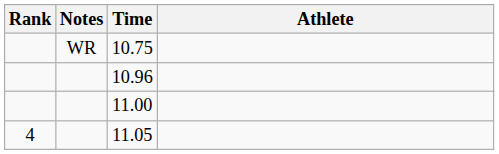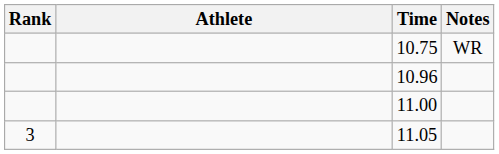 <table class="wikitable" style="text-align:center">
 <tr>
 <th>Rank</th>
+<th Style="width:18em">Athlete</th>
+<th>Time</th>
 <th>Notes</th>
-<th>Time</th>
-<th Style="width:18em">Athlete</th>
 </tr>
 <tr>
 <td></td>
+<td style="text-align:left"></td>
+<td>10.75</td>
 <td>WR</td>
-<td>10.75</td>
-<td style="text-align:left"></td>
 </tr>
 <tr>
 <td></td>
+<td style="text-align:left"></td>
+<td>10.96</td>
 <td></td>
-<td>10.96</td>
-<td style="text-align:left"></td>
 </tr>
 <tr>
 <td></td>
+<td style="text-align:left"></td>
+<td>11.00</td>
 <td></td>
-<td>11.00</td>
-<td style="text-align:left"></td>
 </tr>
 <tr>
-<td>4</td>
+<td>3</td>
+<td style="text-align:left"></td>
+<td>11.05</td>
 <td></td>
-<td>11.05</td>
-<td style="text-align:left"></td>
 </tr>
 </table>
